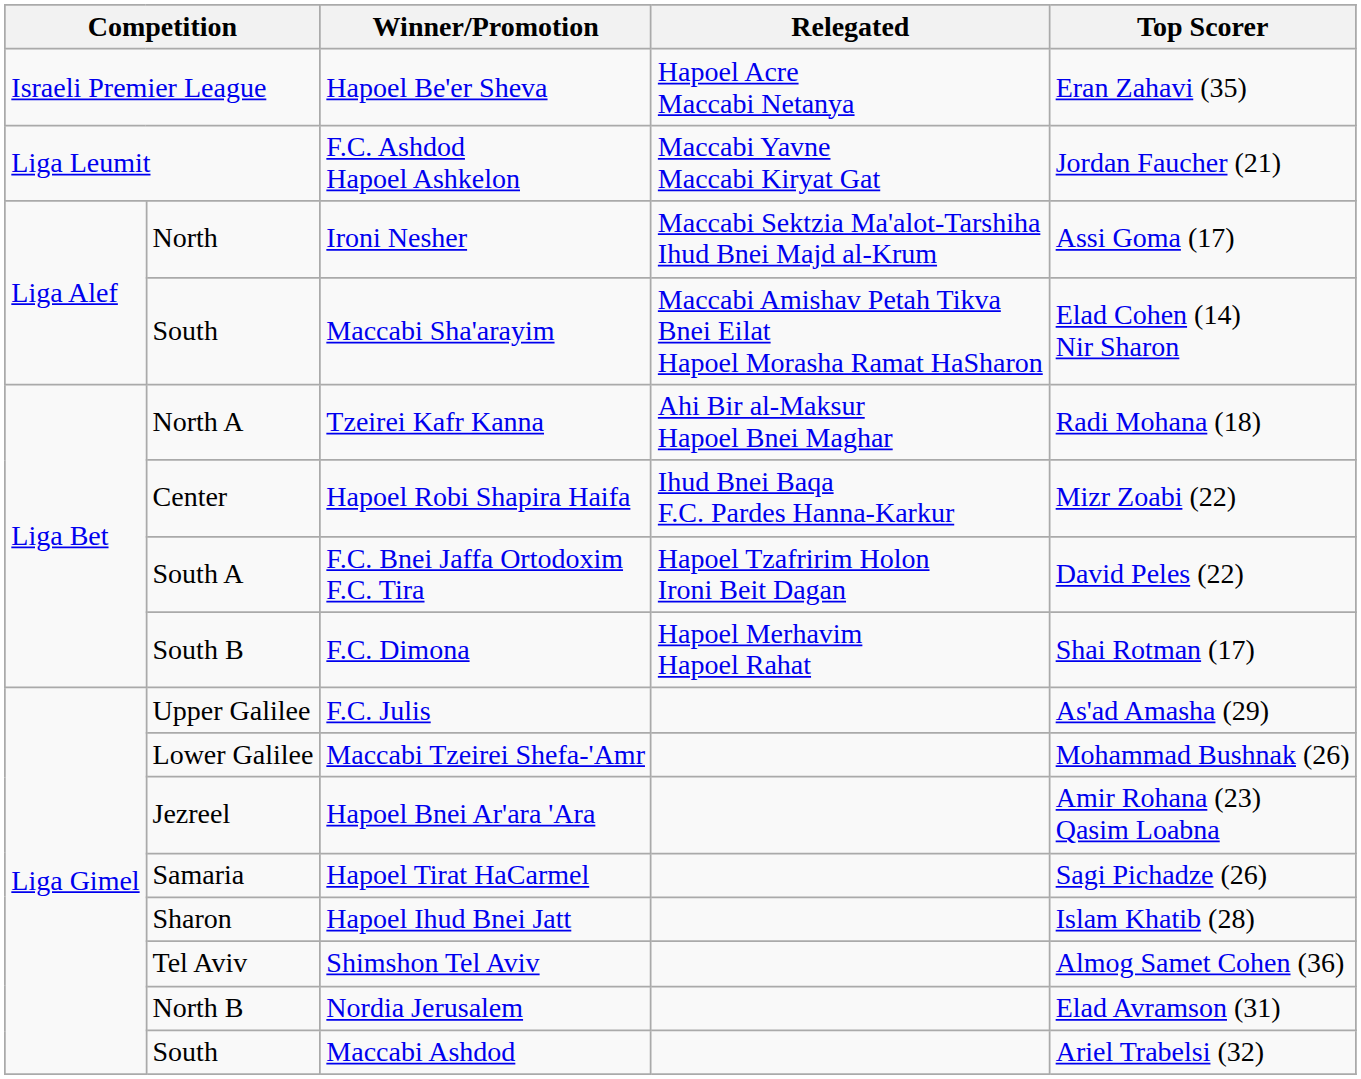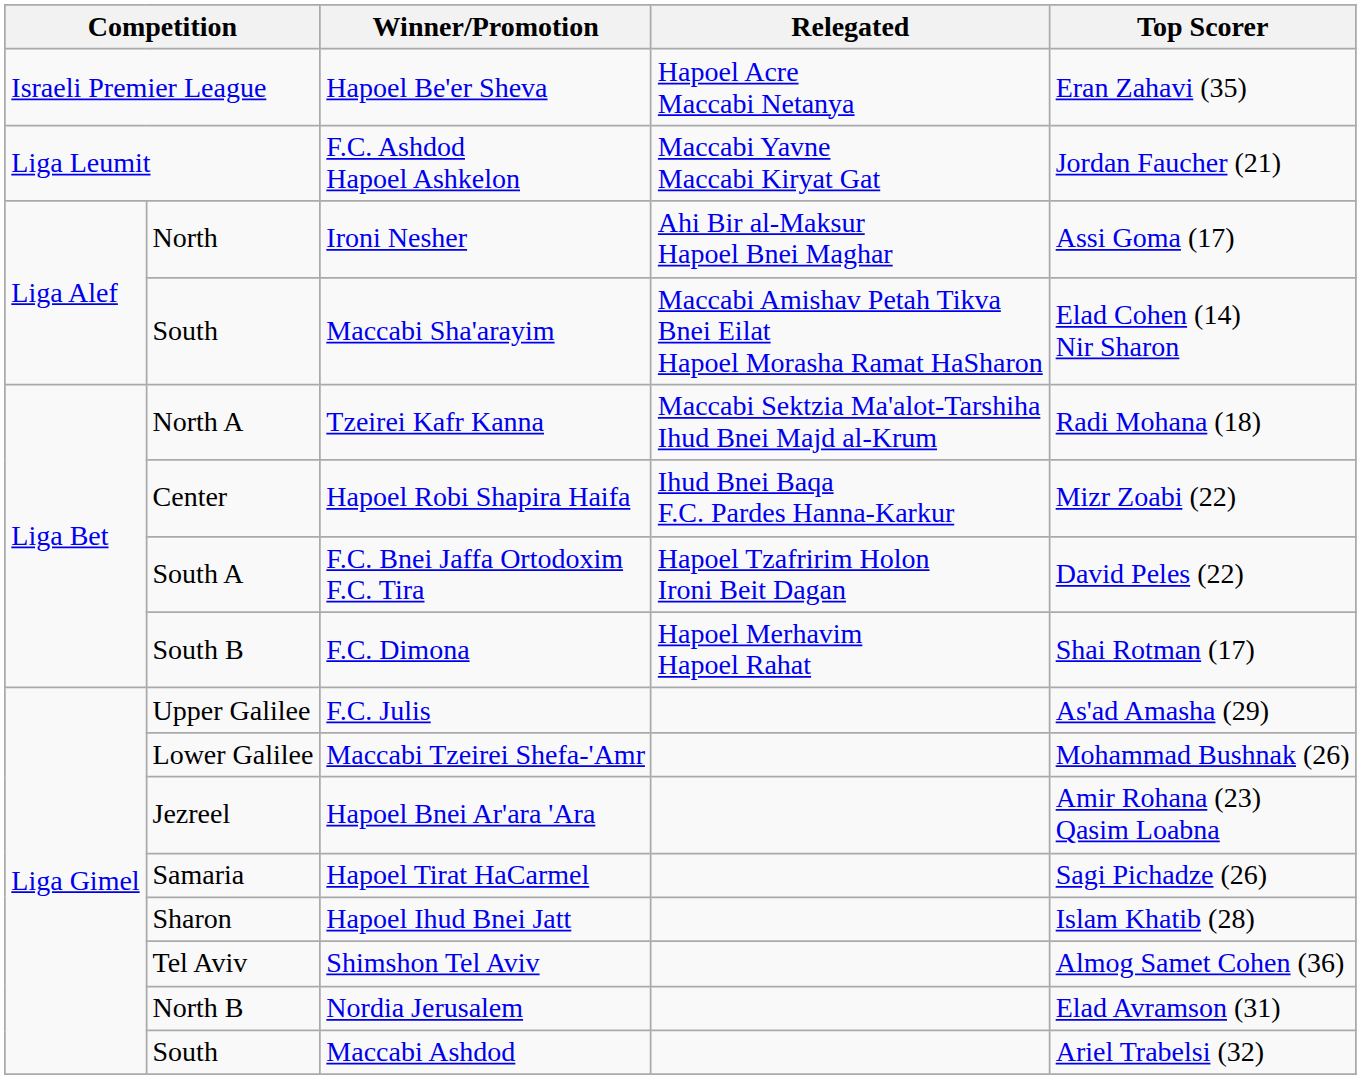 <table class="wikitable">
 <tr>
 <th colspan="2">Competition</th>
 <th>Winner/Promotion</th>
 <th>Relegated</th>
 <th>Top Scorer</th>
 </tr>
 <tr>
 <td colspan="2"><a href='#'>Israeli Premier League</a></td>
 <td><a href='#'>Hapoel Be'er Sheva</a></td>
 <td><a href='#'>Hapoel Acre</a><br><a href='#'>Maccabi Netanya</a></td>
 <td><a href='#'>Eran Zahavi</a> (35)</td>
 </tr>
 <tr>
 <td colspan="2"><a href='#'>Liga Leumit</a></td>
 <td><a href='#'>F.C. Ashdod</a><br><a href='#'>Hapoel Ashkelon</a></td>
 <td><a href='#'>Maccabi Yavne</a><br><a href='#'>Maccabi Kiryat Gat</a></td>
 <td><a href='#'>Jordan Faucher</a> (21)</td>
 </tr>
 <tr>
 <td rowspan="2"><a href='#'>Liga Alef</a></td>
 <td>North</td>
 <td><a href='#'>Ironi Nesher</a></td>
-<td><a href='#'>Maccabi Sektzia Ma'alot-Tarshiha</a><br><a href='#'>Ihud Bnei Majd al-Krum</a></td>
+<td><a href='#'>Ahi Bir al-Maksur</a><br><a href='#'>Hapoel Bnei Maghar</a></td>
 <td><a href='#'>Assi Goma</a> (17)</td>
 </tr>
 <tr>
 <td>South</td>
 <td><a href='#'>Maccabi Sha'arayim</a></td>
 <td><a href='#'>Maccabi Amishav Petah Tikva</a><br><a href='#'>Bnei Eilat</a><br><a href='#'>Hapoel Morasha Ramat HaSharon</a></td>
 <td><a href='#'>Elad Cohen</a> (14)<br><a href='#'>Nir Sharon</a></td>
 </tr>
 <tr>
 <td rowspan="4"><a href='#'>Liga Bet</a></td>
 <td>North A</td>
 <td><a href='#'>Tzeirei Kafr Kanna</a></td>
-<td><a href='#'>Ahi Bir al-Maksur</a><br><a href='#'>Hapoel Bnei Maghar</a></td>
+<td><a href='#'>Maccabi Sektzia Ma'alot-Tarshiha</a><br><a href='#'>Ihud Bnei Majd al-Krum</a></td>
 <td><a href='#'>Radi Mohana</a> (18)</td>
 </tr>
 <tr>
 <td>Center</td>
 <td><a href='#'>Hapoel Robi Shapira Haifa</a></td>
 <td><a href='#'>Ihud Bnei Baqa</a><br><a href='#'>F.C. Pardes Hanna-Karkur</a></td>
 <td><a href='#'>Mizr Zoabi</a> (22)</td>
 </tr>
 <tr>
 <td>South A</td>
 <td><a href='#'>F.C. Bnei Jaffa Ortodoxim</a><br><a href='#'>F.C. Tira</a></td>
 <td><a href='#'>Hapoel Tzafririm Holon</a><br><a href='#'>Ironi Beit Dagan</a></td>
 <td><a href='#'>David Peles</a> (22)</td>
 </tr>
 <tr>
 <td>South B</td>
 <td><a href='#'>F.C. Dimona</a></td>
 <td><a href='#'>Hapoel Merhavim</a> <br><a href='#'>Hapoel Rahat</a></td>
 <td><a href='#'>Shai Rotman</a> (17)</td>
 </tr>
 <tr>
 <td rowspan="8"><a href='#'>Liga Gimel</a></td>
 <td>Upper Galilee</td>
 <td><a href='#'>F.C. Julis</a></td>
 <td></td>
 <td><a href='#'>As'ad Amasha</a> (29)</td>
 </tr>
 <tr>
 <td>Lower Galilee</td>
 <td><a href='#'>Maccabi Tzeirei Shefa-'Amr</a></td>
 <td></td>
 <td><a href='#'>Mohammad Bushnak</a> (26)</td>
 </tr>
 <tr>
 <td>Jezreel</td>
 <td><a href='#'>Hapoel Bnei Ar'ara 'Ara</a></td>
 <td></td>
 <td><a href='#'>Amir Rohana</a> (23)<br> <a href='#'>Qasim Loabna</a></td>
 </tr>
 <tr>
 <td>Samaria</td>
 <td><a href='#'>Hapoel Tirat HaCarmel</a></td>
 <td></td>
 <td><a href='#'>Sagi Pichadze</a> (26)</td>
 </tr>
 <tr>
 <td>Sharon</td>
 <td><a href='#'>Hapoel Ihud Bnei Jatt</a></td>
 <td></td>
 <td><a href='#'>Islam Khatib</a> (28)</td>
 </tr>
 <tr>
 <td>Tel Aviv</td>
 <td><a href='#'>Shimshon Tel Aviv</a></td>
 <td></td>
 <td><a href='#'>Almog Samet Cohen</a> (36)</td>
 </tr>
 <tr>
 <td>North B</td>
 <td><a href='#'>Nordia Jerusalem</a></td>
 <td></td>
 <td><a href='#'>Elad Avramson</a> (31)</td>
 </tr>
 <tr>
 <td>South</td>
 <td><a href='#'>Maccabi Ashdod</a></td>
 <td></td>
 <td><a href='#'>Ariel Trabelsi</a> (32)</td>
 </tr>
 </table>
